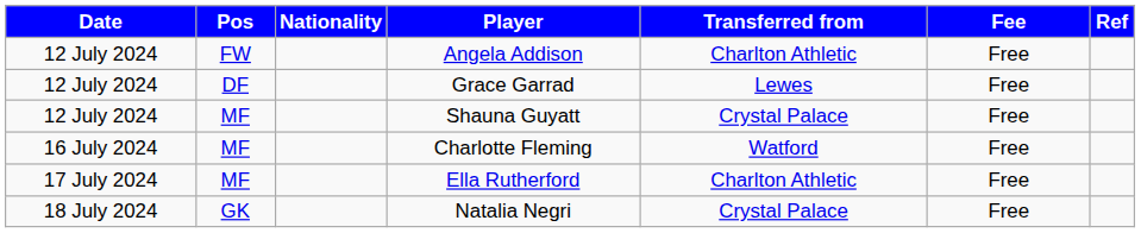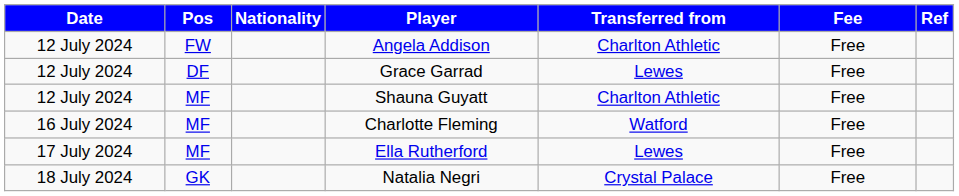 <table class="wikitable"  style="text-align:center; font-size:90%; ">
 <tr>
 <th style="background:#0000FF;color:#FFFFFF;width:130px;">Date</th>
 <th style="background:#0000FF;color:#FFFFFF;width:50px;">Pos</th>
 <th style="background:#0000FF;color:#FFFFFF;width:50px;">Nationality</th>
 <th style="background:#0000FF;color:#FFFFFF;width:175px;">Player</th>
 <th style="background:#0000FF;color:#FFFFFF;width:200px;">Transferred from</th>
 <th style="background:#0000FF;color:#FFFFFF;width:110px;">Fee</th>
 <th style="background:#0000FF;color:#FFFFFF;width:25px;">Ref</th>
 </tr>
 <tr>
 <td>12 July 2024</td>
 <td><a href='#'>FW</a></td>
 <td></td>
 <td><a href='#'>Angela Addison</a></td>
 <td> <a href='#'>Charlton Athletic</a></td>
 <td>Free</td>
 <td></td>
 </tr>
 <tr>
 <td>12 July 2024</td>
 <td><a href='#'>DF</a></td>
 <td></td>
 <td>Grace Garrad</td>
 <td> <a href='#'>Lewes</a></td>
 <td>Free</td>
 <td></td>
 </tr>
 <tr>
 <td>12 July 2024</td>
 <td><a href='#'>MF</a></td>
 <td></td>
 <td>Shauna Guyatt</td>
-<td> <a href='#'>Crystal Palace</a></td>
+<td> <a href='#'>Charlton Athletic</a></td>
 <td>Free</td>
 <td></td>
 </tr>
 <tr>
 <td>16 July 2024</td>
 <td><a href='#'>MF</a></td>
 <td></td>
 <td>Charlotte Fleming</td>
 <td> <a href='#'>Watford</a></td>
 <td>Free</td>
 <td></td>
 </tr>
 <tr>
 <td>17 July 2024</td>
 <td><a href='#'>MF</a></td>
 <td></td>
 <td><a href='#'>Ella Rutherford</a></td>
-<td> <a href='#'>Charlton Athletic</a></td>
+<td> <a href='#'>Lewes</a></td>
 <td>Free</td>
 <td></td>
 </tr>
 <tr>
 <td>18 July 2024</td>
 <td><a href='#'>GK</a></td>
 <td></td>
 <td>Natalia Negri</td>
 <td> <a href='#'>Crystal Palace</a></td>
 <td>Free</td>
 <td></td>
 </tr>
 </table>
